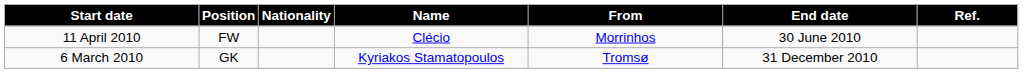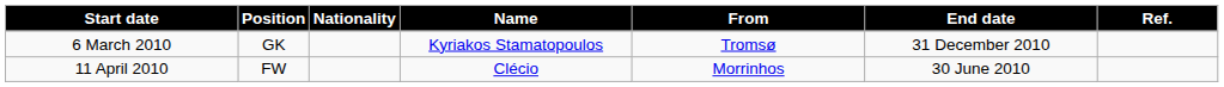 <table class="wikitable"  style="text-align:center; font-size:90%; ">
 <tr>
 <th style="background:#000000; color:white; width:200px;">Start date</th>
 <th style="background:#000000; color:white; width:50px;">Position</th>
 <th style="background:#000000; color:white; width:50px;">Nationality</th>
 <th style="background:#000000; color:white; width:200px;">Name</th>
 <th style="background:#000000; color:white; width:200px;">From</th>
 <th style="background:#000000; color:white; width:200px;">End date</th>
 <th style="background:#000000; color:white; width:100px;">Ref.</th>
 </tr>
 <tr>
+<td>6 March 2010</td>
+<td>GK</td>
+<td></td>
+<td><a href='#'>Kyriakos Stamatopoulos</a></td>
+<td><a href='#'>Tromsø</a></td>
+<td>31 December 2010</td>
+<td></td>
+</tr>
+<tr>
 <td>11 April 2010</td>
 <td>FW</td>
 <td></td>
 <td><a href='#'>Clécio</a></td>
 <td><a href='#'>Morrinhos</a></td>
 <td>30 June 2010</td>
 <td></td>
 </tr>
-<tr>
-<td>6 March 2010</td>
-<td>GK</td>
-<td></td>
-<td><a href='#'>Kyriakos Stamatopoulos</a></td>
-<td><a href='#'>Tromsø</a></td>
-<td>31 December 2010</td>
-<td></td>
-</tr>
 </table>
